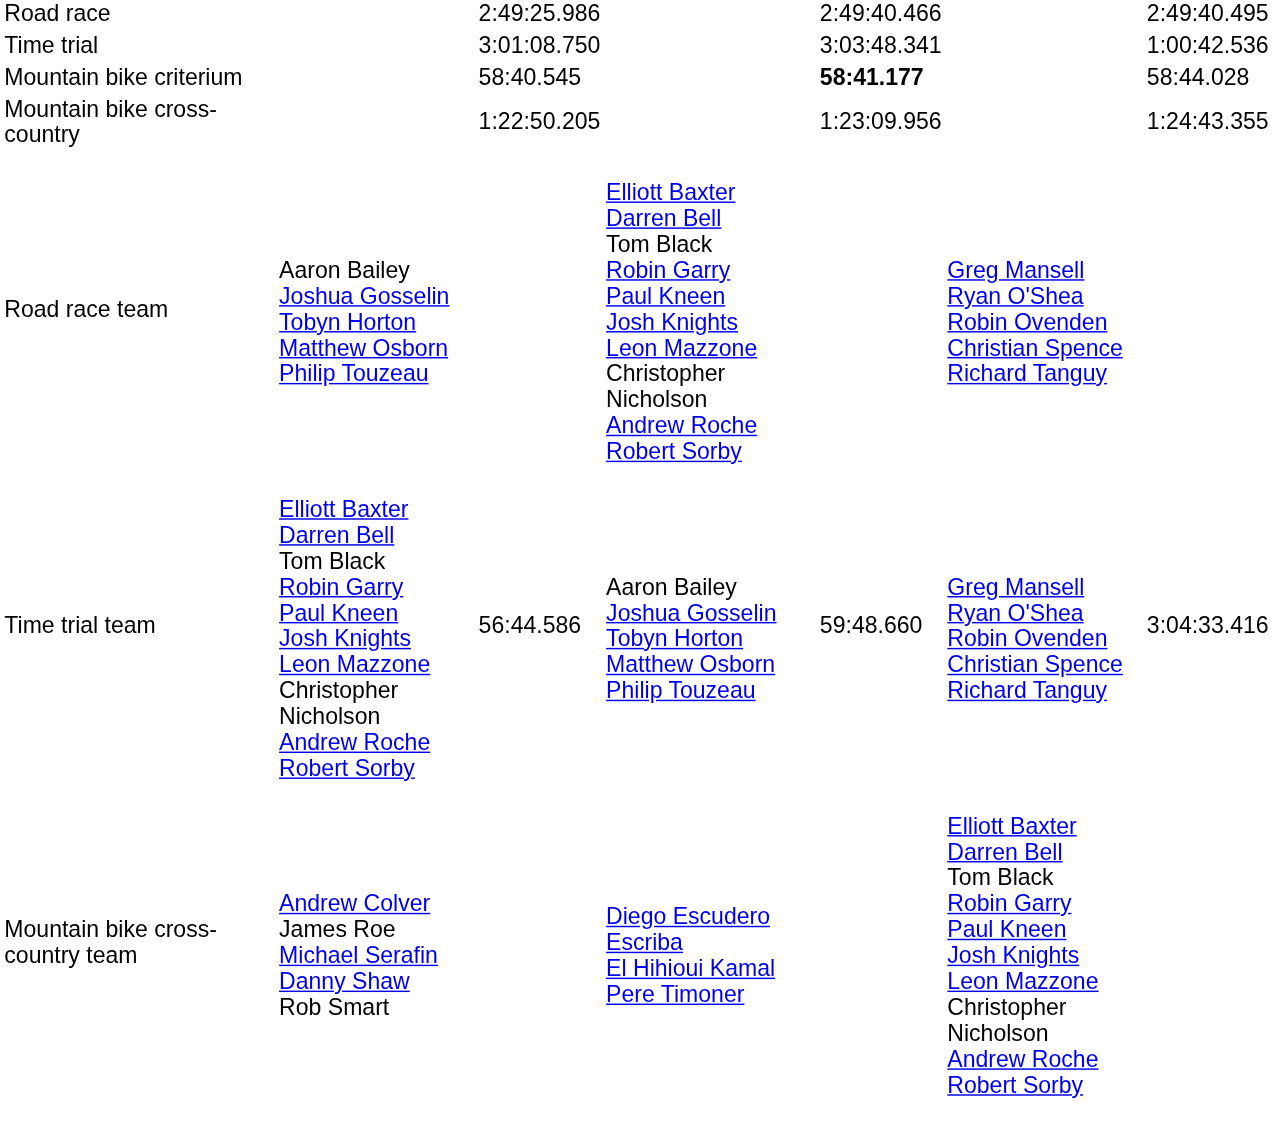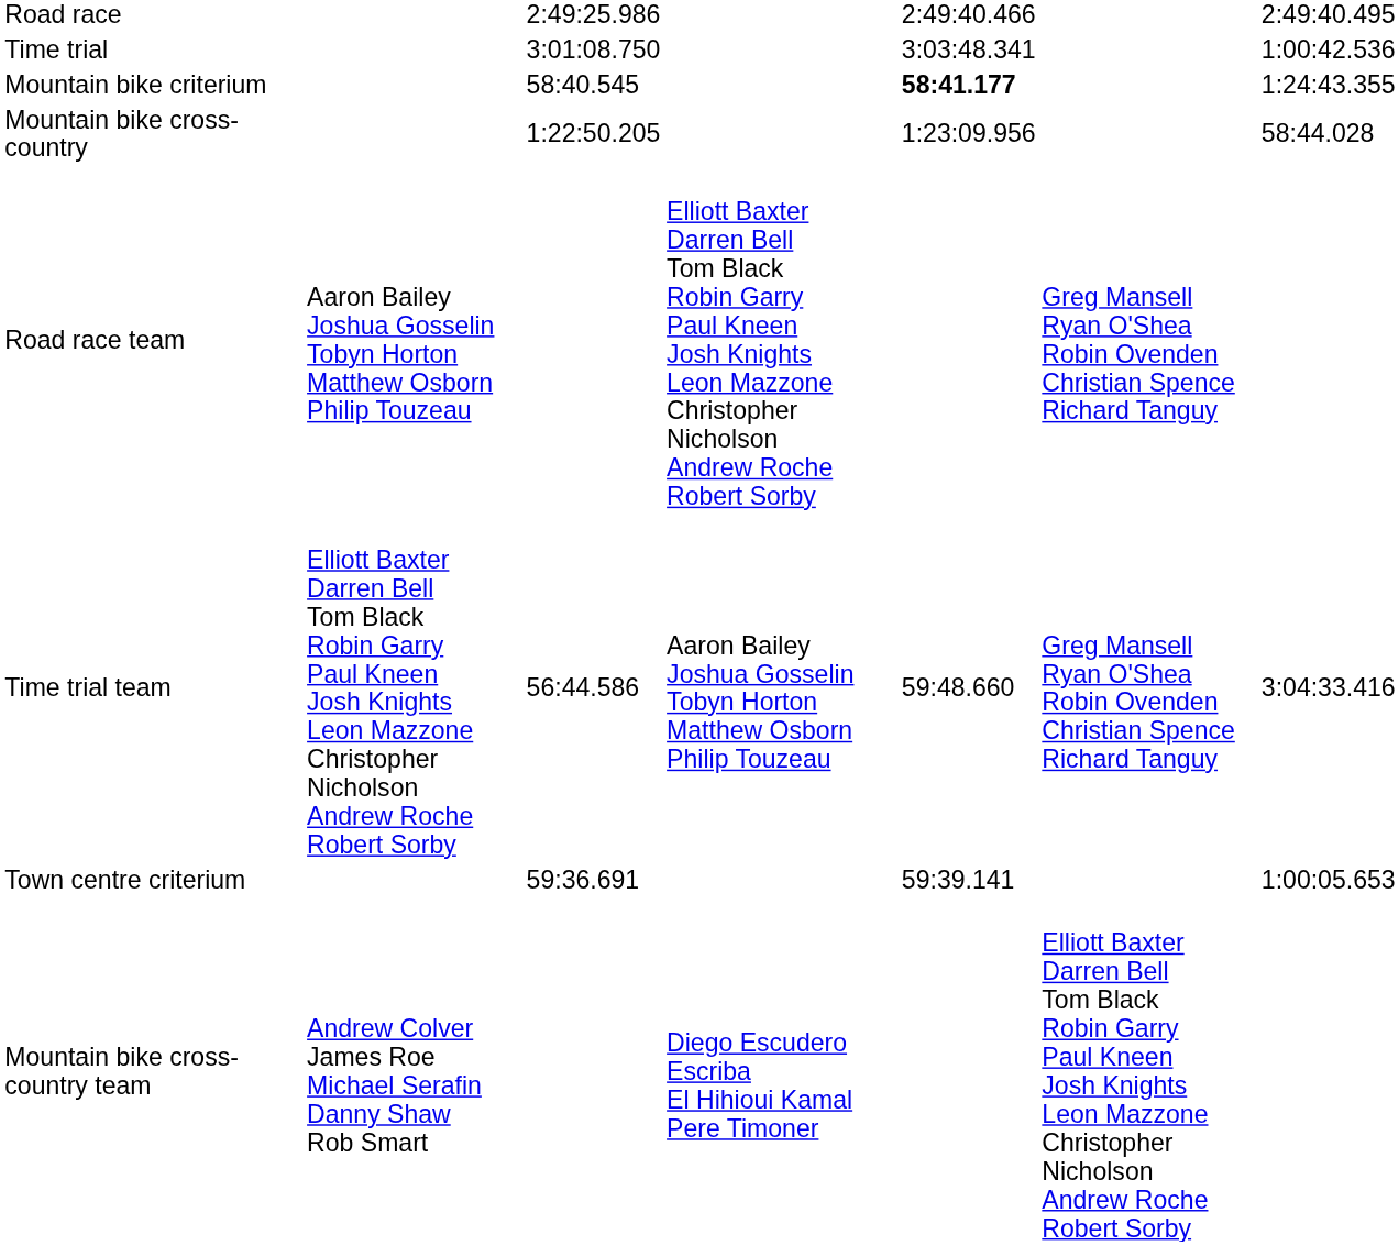 <table>
 <tr>
 <td>Road race</td>
 <td></td>
 <td>2:49:25.986</td>
 <td></td>
 <td>2:49:40.466</td>
 <td></td>
 <td>2:49:40.495</td>
 </tr>
 <tr>
 <td>Time trial</td>
 <td></td>
 <td>3:01:08.750</td>
 <td></td>
 <td>3:03:48.341</td>
 <td></td>
 <td>1:00:42.536</td>
 </tr>
 <tr>
 <td>Mountain bike criterium</td>
 <td></td>
 <td>58:40.545</td>
 <td></td>
 <td><strong>58:41.177</strong></td>
 <td></td>
-<td>58:44.028</td>
+<td>1:24:43.355</td>
 </tr>
 <tr>
 <td>Mountain bike cross-country</td>
 <td></td>
 <td>1:22:50.205</td>
 <td></td>
 <td>1:23:09.956</td>
 <td></td>
-<td>1:24:43.355</td>
+<td>58:44.028</td>
 </tr>
 <tr>
 <td>Road race team</td>
 <td><br>Aaron Bailey<br><a href='#'>Joshua Gosselin</a><br><a href='#'>Tobyn Horton</a><br><a href='#'>Matthew Osborn</a><br><a href='#'>Philip Touzeau</a></td>
 <td></td>
 <td><br><a href='#'>Elliott Baxter</a><br><a href='#'>Darren Bell</a><br>Tom Black<br><a href='#'>Robin Garry</a><br><a href='#'>Paul Kneen</a><br><a href='#'>Josh Knights</a><br><a href='#'>Leon Mazzone</a><br>Christopher Nicholson<br><a href='#'>Andrew Roche</a><br><a href='#'>Robert Sorby</a></td>
 <td></td>
 <td><br><a href='#'>Greg Mansell</a><br><a href='#'>Ryan O'Shea</a><br><a href='#'>Robin Ovenden</a><br><a href='#'>Christian Spence</a><br><a href='#'>Richard Tanguy</a></td>
 <td></td>
 </tr>
 <tr>
 <td>Time trial team</td>
 <td><br><a href='#'>Elliott Baxter</a><br><a href='#'>Darren Bell</a><br>Tom Black<br><a href='#'>Robin Garry</a><br><a href='#'>Paul Kneen</a><br><a href='#'>Josh Knights</a><br><a href='#'>Leon Mazzone</a><br>Christopher Nicholson<br><a href='#'>Andrew Roche</a><br><a href='#'>Robert Sorby</a></td>
 <td>56:44.586</td>
 <td><br>Aaron Bailey<br><a href='#'>Joshua Gosselin</a><br><a href='#'>Tobyn Horton</a><br><a href='#'>Matthew Osborn</a><br><a href='#'>Philip Touzeau</a></td>
 <td>59:48.660</td>
 <td><br><a href='#'>Greg Mansell</a><br><a href='#'>Ryan O'Shea</a><br><a href='#'>Robin Ovenden</a><br><a href='#'>Christian Spence</a><br><a href='#'>Richard Tanguy</a></td>
 <td>3:04:33.416</td>
 </tr>
 <tr>
+<td>Town centre criterium</td>
+<td></td>
+<td>59:36.691</td>
+<td></td>
+<td>59:39.141</td>
+<td></td>
+<td>1:00:05.653</td>
+</tr>
+<tr>
 <td>Mountain bike cross-country team</td>
 <td><br><a href='#'>Andrew Colver</a><br>James Roe<br><a href='#'>Michael Serafin</a><br><a href='#'>Danny Shaw</a><br>Rob Smart</td>
 <td></td>
 <td><br><a href='#'>Diego Escudero Escriba</a><br><a href='#'>El Hihioui Kamal</a><br><a href='#'>Pere Timoner</a></td>
 <td></td>
 <td><br><a href='#'>Elliott Baxter</a><br><a href='#'>Darren Bell</a><br>Tom Black<br><a href='#'>Robin Garry</a><br><a href='#'>Paul Kneen</a><br><a href='#'>Josh Knights</a><br><a href='#'>Leon Mazzone</a><br>Christopher Nicholson<br><a href='#'>Andrew Roche</a><br><a href='#'>Robert Sorby</a></td>
 <td></td>
 </tr>
 </table>
